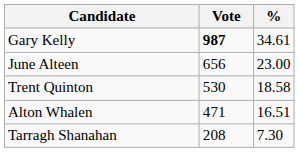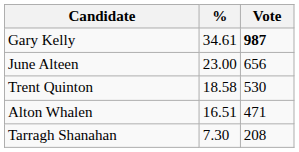 <table class="wikitable">
 <tr>
 <th bgcolor="#DDDDFF" width="200px">Candidate</th>
+<th bgcolor="#DDDDFF" width="30px">%</th>
 <th bgcolor="#DDDDFF" width="50px">Vote</th>
-<th bgcolor="#DDDDFF" width="30px">%</th>
 </tr>
 <tr>
 <td>Gary Kelly</td>
+<td>34.61</td>
 <td><strong>987</strong></td>
-<td>34.61</td>
 </tr>
 <tr>
 <td>June Alteen</td>
+<td>23.00</td>
 <td>656</td>
-<td>23.00</td>
 </tr>
 <tr>
 <td>Trent Quinton</td>
+<td>18.58</td>
 <td>530</td>
-<td>18.58</td>
 </tr>
 <tr>
 <td>Alton Whalen</td>
+<td>16.51</td>
 <td>471</td>
-<td>16.51</td>
 </tr>
 <tr>
 <td>Tarragh Shanahan</td>
+<td>7.30</td>
 <td>208</td>
-<td>7.30</td>
 </tr>
 </table>
